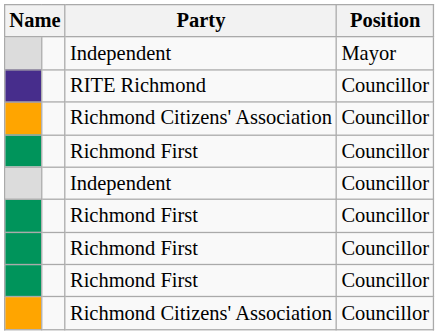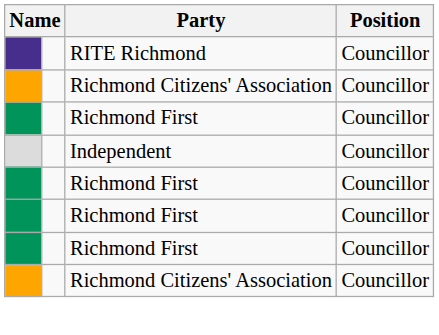 <table class="wikitable sortable">
 <tr>
 <th colspan="2">Name</th>
 <th>Party</th>
 <th>Position</th>
-</tr>
-<tr>
-<td style="background:gainsboro"></td>
-<td></td>
-<td>Independent</td>
-<td>Mayor</td>
 </tr>
 <tr>
 <td bgcolor=#472D8C> </td>
 <td></td>
 <td>RITE Richmond</td>
 <td>Councillor</td>
 </tr>
 <tr>
 <td bgcolor=#FFA500> </td>
 <td></td>
 <td>Richmond Citizens' Association</td>
 <td>Councillor</td>
 </tr>
 <tr>
 <td bgcolor=#00945B> </td>
 <td></td>
 <td>Richmond First</td>
 <td>Councillor</td>
 </tr>
 <tr>
 <td style="background:gainsboro"></td>
 <td></td>
 <td>Independent</td>
 <td>Councillor</td>
 </tr>
 <tr>
 <td bgcolor=#00945B> </td>
 <td></td>
 <td>Richmond First</td>
 <td>Councillor</td>
 </tr>
 <tr>
 <td bgcolor=#00945B> </td>
 <td></td>
 <td>Richmond First</td>
 <td>Councillor</td>
 </tr>
 <tr>
 <td bgcolor=#00945B> </td>
 <td></td>
 <td>Richmond First</td>
 <td>Councillor</td>
 </tr>
 <tr>
 <td bgcolor=#FFA500> </td>
 <td></td>
 <td>Richmond Citizens' Association</td>
 <td>Councillor</td>
 </tr>
 </table>
